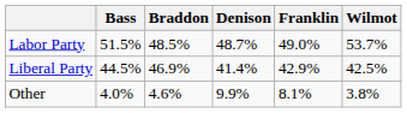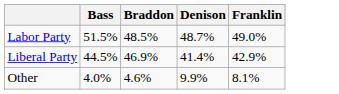 <table class="wikitable">
 <tr style="background:#ccc;">
 <th></th>
 <th>Bass</th>
 <th>Braddon</th>
 <th>Denison</th>
 <th>Franklin</th>
-<th>Wilmot</th>
 </tr>
 <tr>
 <td><a href='#'>Labor Party</a></td>
 <td>51.5%</td>
 <td>48.5%</td>
 <td>48.7%</td>
 <td>49.0%</td>
-<td>53.7%</td>
 </tr>
 <tr>
 <td><a href='#'>Liberal Party</a></td>
 <td>44.5%</td>
 <td>46.9%</td>
 <td>41.4%</td>
 <td>42.9%</td>
-<td>42.5%</td>
 </tr>
 <tr>
 <td>Other</td>
 <td>4.0%</td>
 <td>4.6%</td>
 <td>9.9%</td>
 <td>8.1%</td>
-<td>3.8%</td>
 </tr>
 </table>
